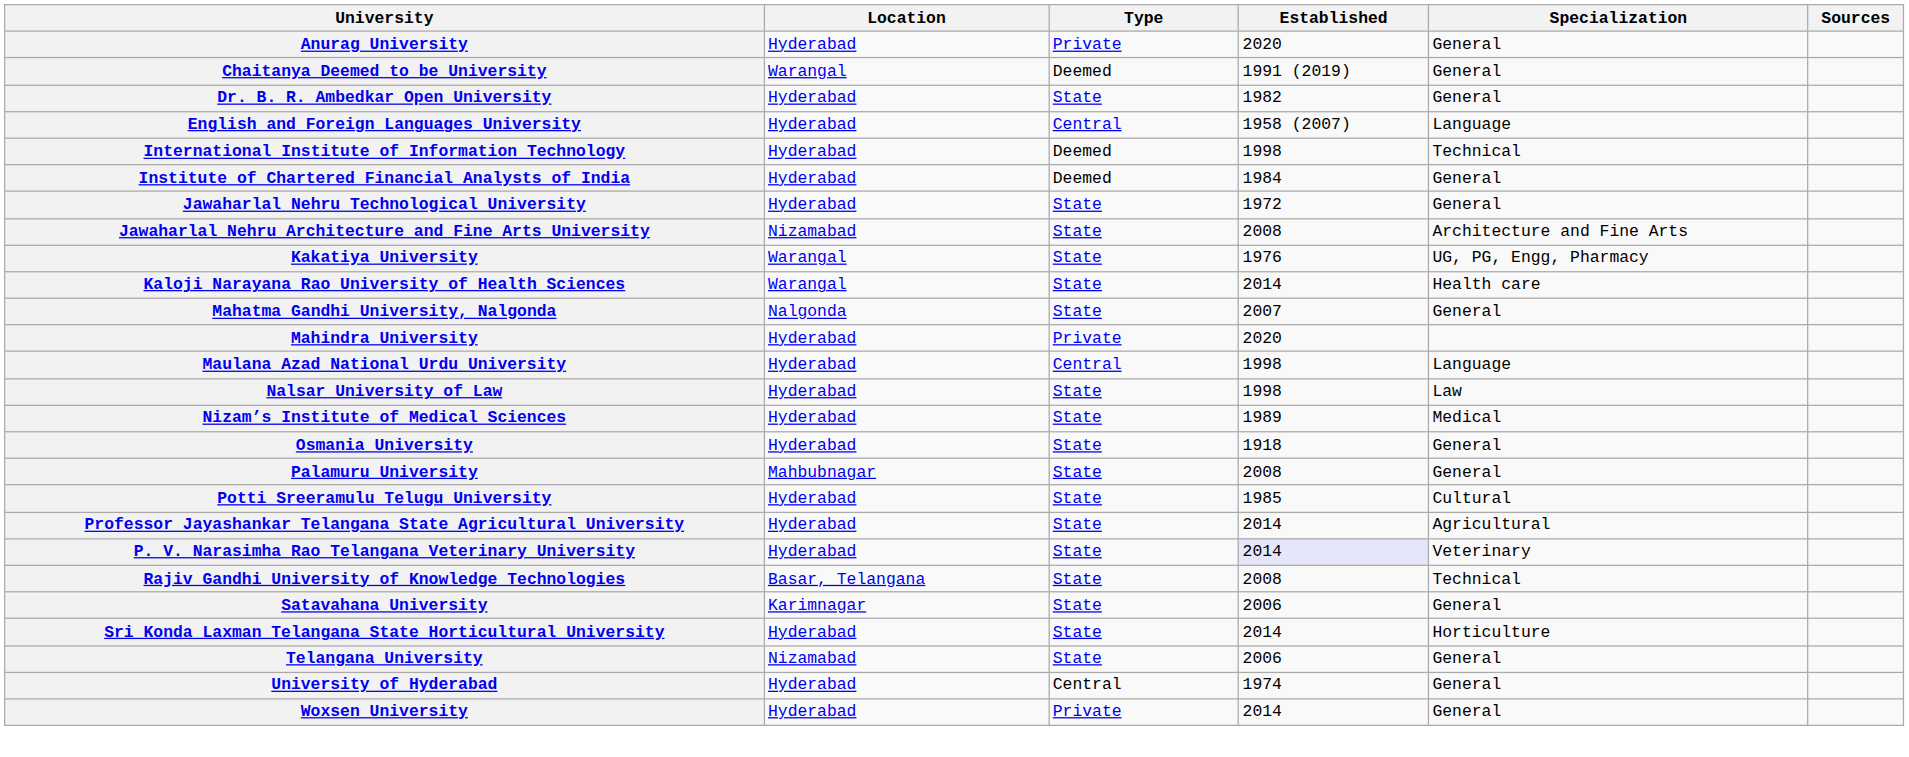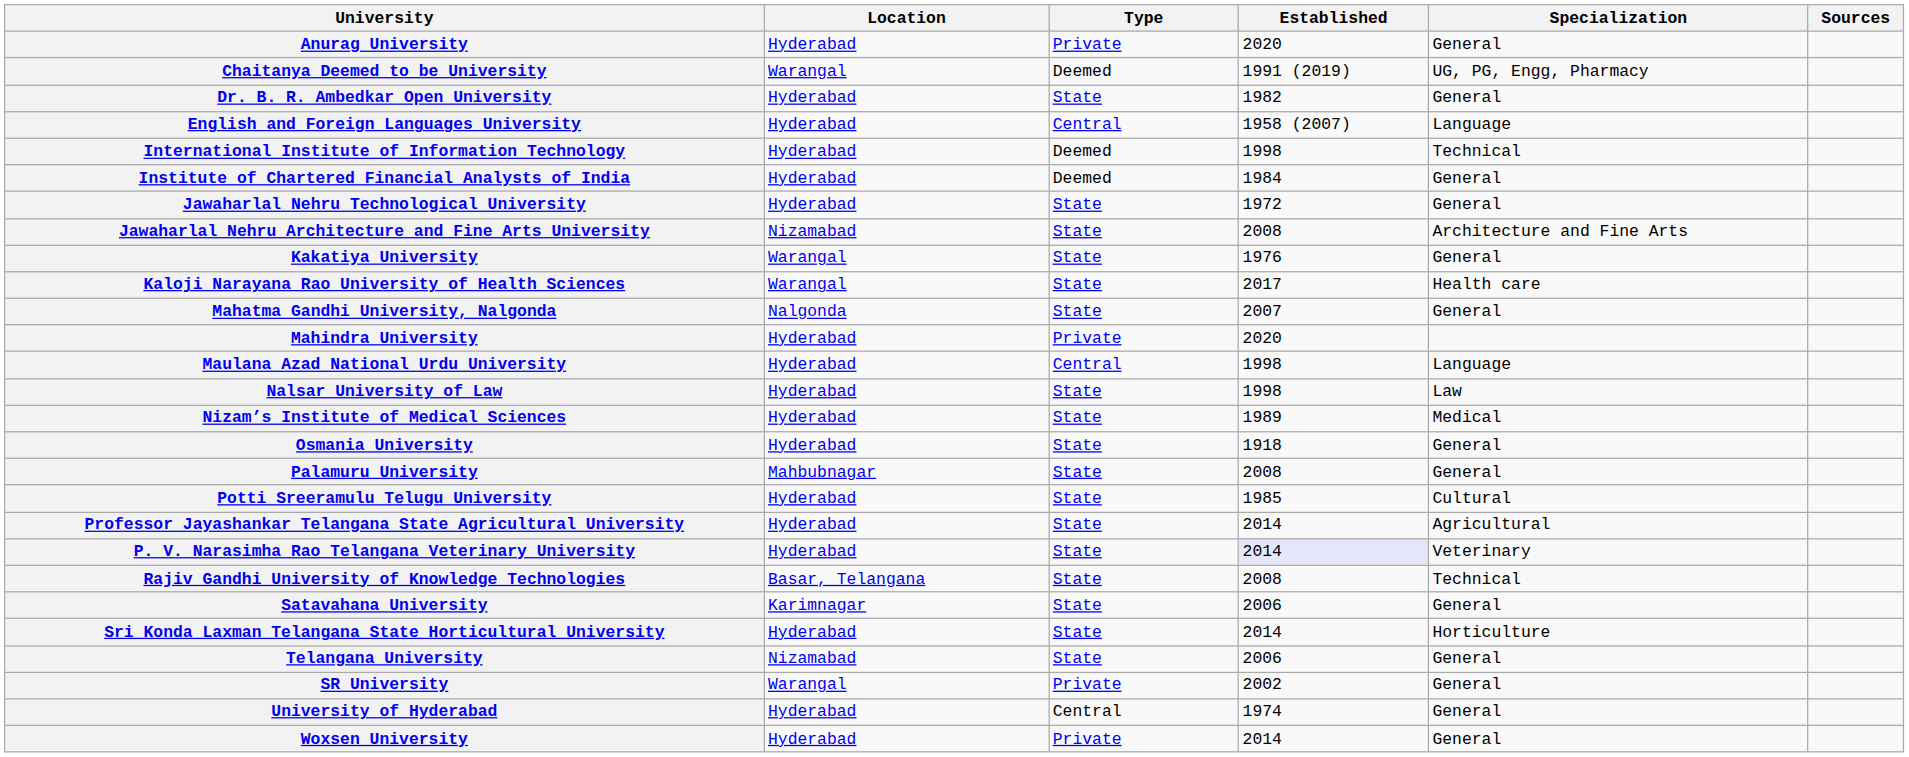 <table class="wikitable sortable collapsible plainrowheaders" border="1" style="text-align:left; width:76%">
 <tr>
 <th scope="col" style="width: 40%;">University</th>
 <th scope="col" style="width: 15%;">Location</th>
 <th scope="col" style="width: 10%;">Type</th>
 <th scope="col" style="width: 10%;">Established</th>
 <th scope="col" style="width: 20%;">Specialization</th>
 <th scope="col" style="width: 05%;" class="unsortable">Sources</th>
 </tr>
 <tr>
 <th scope="row"><a href='#'>Anurag University</a></th>
 <td><a href='#'>Hyderabad</a></td>
 <td><a href='#'>Private</a></td>
 <td>2020</td>
 <td>General</td>
 <td></td>
 </tr>
 <tr>
 <th scope="row"><a href='#'>Chaitanya Deemed to be University</a></th>
 <td><a href='#'>Warangal</a></td>
 <td>Deemed</td>
 <td>1991 (2019)</td>
-<td>General</td>
+<td>UG, PG, Engg, Pharmacy</td>
 <td></td>
 </tr>
 <tr>
 <th scope="row"><a href='#'>Dr. B. R. Ambedkar Open University</a></th>
 <td><a href='#'>Hyderabad</a></td>
 <td><a href='#'>State</a></td>
 <td>1982</td>
 <td>General</td>
 <td></td>
 </tr>
 <tr>
 <th scope="row"><a href='#'>English and Foreign Languages University</a></th>
 <td><a href='#'>Hyderabad</a></td>
 <td><a href='#'>Central</a></td>
 <td>1958 (2007)</td>
 <td>Language</td>
 <td></td>
 </tr>
 <tr>
 <th scope="row"><a href='#'>International Institute of Information Technology</a></th>
 <td><a href='#'>Hyderabad</a></td>
 <td>Deemed</td>
 <td>1998</td>
 <td>Technical</td>
 <td></td>
 </tr>
 <tr>
 <th scope="row"><a href='#'>Institute of Chartered Financial Analysts of India</a></th>
 <td><a href='#'>Hyderabad</a></td>
 <td>Deemed</td>
 <td>1984</td>
 <td>General</td>
 <td></td>
 </tr>
 <tr>
 <th scope="row"><a href='#'>Jawaharlal Nehru Technological University</a></th>
 <td><a href='#'>Hyderabad</a></td>
 <td><a href='#'>State</a></td>
 <td>1972</td>
 <td>General</td>
 <td></td>
 </tr>
 <tr>
 <th scope="row"><a href='#'>Jawaharlal Nehru Architecture and Fine Arts University</a></th>
 <td><a href='#'>Nizamabad</a></td>
 <td><a href='#'>State</a></td>
 <td>2008</td>
 <td>Architecture and Fine Arts</td>
 <td></td>
 </tr>
 <tr>
 <th scope="row"><a href='#'>Kakatiya University</a></th>
 <td><a href='#'>Warangal</a></td>
 <td><a href='#'>State</a></td>
 <td>1976</td>
-<td>UG, PG, Engg, Pharmacy</td>
+<td>General</td>
 <td></td>
 </tr>
 <tr>
 <th scope="row"><a href='#'>Kaloji Narayana Rao University of Health Sciences</a></th>
 <td><a href='#'>Warangal</a></td>
 <td><a href='#'>State</a></td>
-<td>2014</td>
+<td>2017</td>
 <td>Health care</td>
 <td></td>
 </tr>
 <tr>
 <th scope="row"><a href='#'>Mahatma Gandhi University, Nalgonda</a></th>
 <td><a href='#'>Nalgonda</a></td>
 <td><a href='#'>State</a></td>
 <td>2007</td>
 <td>General</td>
 <td></td>
 </tr>
 <tr>
 <th scope="row"><a href='#'>Mahindra University</a></th>
 <td><a href='#'>Hyderabad</a></td>
 <td><a href='#'>Private</a></td>
 <td>2020</td>
 <td></td>
 </tr>
 <tr>
 <th scope="row"><a href='#'>Maulana Azad National Urdu University</a></th>
 <td><a href='#'>Hyderabad</a></td>
 <td><a href='#'>Central</a></td>
 <td>1998</td>
 <td>Language</td>
 <td></td>
 </tr>
 <tr>
 <th scope="row"><a href='#'>Nalsar University of Law</a></th>
 <td><a href='#'>Hyderabad</a></td>
 <td><a href='#'>State</a></td>
 <td>1998</td>
 <td>Law</td>
 <td></td>
 </tr>
 <tr>
 <th scope="row"><a href='#'>Nizam’s Institute of Medical Sciences</a></th>
 <td><a href='#'>Hyderabad</a></td>
 <td><a href='#'>State</a></td>
 <td>1989</td>
 <td>Medical</td>
 <td></td>
 </tr>
 <tr>
 <th scope="row"><a href='#'>Osmania University</a></th>
 <td><a href='#'>Hyderabad</a></td>
 <td><a href='#'>State</a></td>
 <td>1918</td>
 <td>General</td>
 <td></td>
 </tr>
 <tr>
 <th scope="row"><a href='#'>Palamuru University</a></th>
 <td><a href='#'>Mahbubnagar</a></td>
 <td><a href='#'>State</a></td>
 <td>2008</td>
 <td>General</td>
 <td></td>
 </tr>
 <tr>
 <th scope="row"><a href='#'>Potti Sreeramulu Telugu University</a></th>
 <td><a href='#'>Hyderabad</a></td>
 <td><a href='#'>State</a></td>
 <td>1985</td>
 <td>Cultural</td>
 <td></td>
 </tr>
 <tr>
 <th scope="row"><a href='#'>Professor Jayashankar Telangana State Agricultural University</a></th>
 <td><a href='#'>Hyderabad</a></td>
 <td><a href='#'>State</a></td>
 <td>2014</td>
 <td>Agricultural</td>
 <td></td>
 </tr>
 <tr>
 <th scope="row"><a href='#'>P. V. Narasimha Rao Telangana Veterinary University</a></th>
 <td><a href='#'>Hyderabad</a></td>
 <td><a href='#'>State</a></td>
 <td style="background: lavender;">2014</td>
 <td>Veterinary</td>
 <td></td>
 </tr>
 <tr>
 <th scope="row"><a href='#'>Rajiv Gandhi University of Knowledge Technologies</a></th>
 <td><a href='#'>Basar, Telangana</a></td>
 <td><a href='#'>State</a></td>
 <td>2008</td>
 <td>Technical</td>
 <td></td>
 </tr>
 <tr>
 <th scope="row"><a href='#'>Satavahana University</a></th>
 <td><a href='#'>Karimnagar</a></td>
 <td><a href='#'>State</a></td>
 <td>2006</td>
 <td>General</td>
 <td></td>
 </tr>
 <tr>
 <th scope="row"><a href='#'>Sri Konda Laxman Telangana State Horticultural University</a></th>
 <td><a href='#'>Hyderabad</a></td>
 <td><a href='#'>State</a></td>
 <td>2014</td>
 <td>Horticulture</td>
 <td></td>
 </tr>
 <tr>
 <th scope="row"><a href='#'>Telangana University</a></th>
 <td><a href='#'>Nizamabad</a></td>
 <td><a href='#'>State</a></td>
 <td>2006</td>
 <td>General</td>
 <td></td>
 </tr>
 <tr>
+<th scope="row"><a href='#'>SR University</a></th>
+<td><a href='#'>Warangal</a></td>
+<td><a href='#'>Private</a></td>
+<td>2002</td>
+<td>General</td>
+<td></td>
+</tr>
+<tr>
 <th scope="row"><a href='#'>University of Hyderabad</a></th>
 <td><a href='#'>Hyderabad</a></td>
 <td>Central</td>
 <td>1974</td>
 <td>General</td>
 <td></td>
 </tr>
 <tr>
 <th scope="row"><a href='#'>Woxsen University</a></th>
 <td><a href='#'>Hyderabad</a></td>
 <td><a href='#'>Private</a></td>
 <td>2014</td>
 <td>General</td>
 <td></td>
 </tr>
 </table>
